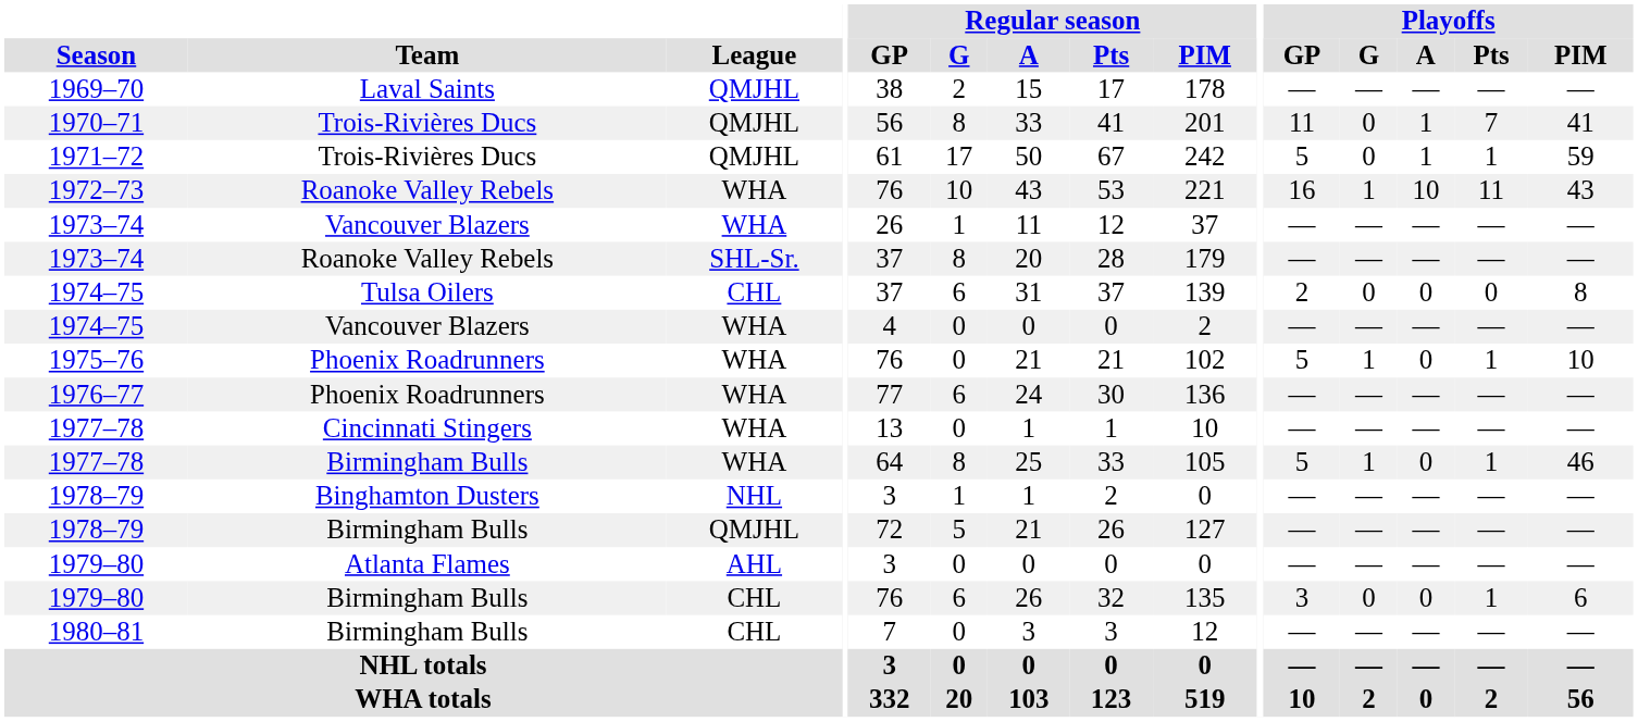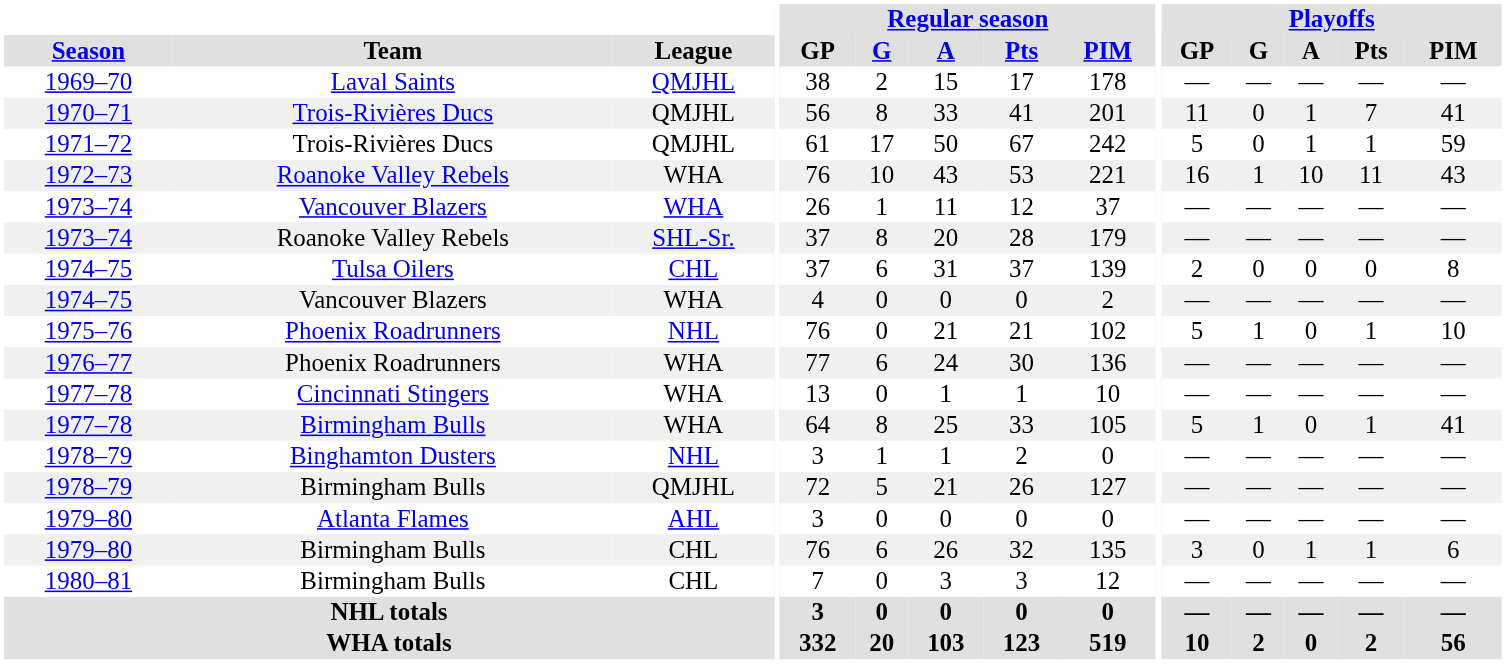 <table border="0" cellpadding="1" cellspacing="0" style="text-align:center; width:60em">
 <tr bgcolor="#e0e0e0">
 <th colspan="3" bgcolor="#ffffff"></th>
 <th rowspan="99" bgcolor="#ffffff"></th>
 <th colspan="5"><a href='#'>Regular season</a></th>
 <th rowspan="99" bgcolor="#ffffff"></th>
 <th colspan="5"><a href='#'>Playoffs</a></th>
 </tr>
 <tr bgcolor="#e0e0e0">
 <th><a href='#'>Season</a></th>
 <th>Team</th>
 <th>League</th>
 <th>GP</th>
 <th><a href='#'>G</a></th>
 <th><a href='#'>A</a></th>
 <th><a href='#'>Pts</a></th>
 <th><a href='#'>PIM</a></th>
 <th>GP</th>
 <th>G</th>
 <th>A</th>
 <th>Pts</th>
 <th>PIM</th>
 </tr>
 <tr>
 <td><a href='#'>1969–70</a></td>
 <td><a href='#'>Laval Saints</a></td>
 <td><a href='#'>QMJHL</a></td>
 <td>38</td>
 <td>2</td>
 <td>15</td>
 <td>17</td>
 <td>178</td>
 <td>—</td>
 <td>—</td>
 <td>—</td>
 <td>—</td>
 <td>—</td>
 </tr>
 <tr bgcolor="#f0f0f0">
 <td><a href='#'>1970–71</a></td>
 <td><a href='#'>Trois-Rivières Ducs</a></td>
 <td>QMJHL</td>
 <td>56</td>
 <td>8</td>
 <td>33</td>
 <td>41</td>
 <td>201</td>
 <td>11</td>
 <td>0</td>
 <td>1</td>
 <td>7</td>
 <td>41</td>
 </tr>
 <tr>
 <td><a href='#'>1971–72</a></td>
 <td>Trois-Rivières Ducs</td>
 <td>QMJHL</td>
 <td>61</td>
 <td>17</td>
 <td>50</td>
 <td>67</td>
 <td>242</td>
 <td>5</td>
 <td>0</td>
 <td>1</td>
 <td>1</td>
 <td>59</td>
 </tr>
 <tr bgcolor="#f0f0f0">
 <td><a href='#'>1972–73</a></td>
 <td><a href='#'>Roanoke Valley Rebels</a></td>
 <td>WHA</td>
 <td>76</td>
 <td>10</td>
 <td>43</td>
 <td>53</td>
 <td>221</td>
 <td>16</td>
 <td>1</td>
 <td>10</td>
 <td>11</td>
 <td>43</td>
 </tr>
 <tr>
 <td><a href='#'>1973–74</a></td>
 <td><a href='#'>Vancouver Blazers</a></td>
 <td><a href='#'>WHA</a></td>
 <td>26</td>
 <td>1</td>
 <td>11</td>
 <td>12</td>
 <td>37</td>
 <td>—</td>
 <td>—</td>
 <td>—</td>
 <td>—</td>
 <td>—</td>
 </tr>
 <tr bgcolor="#f0f0f0">
 <td><a href='#'>1973–74</a></td>
 <td>Roanoke Valley Rebels</td>
 <td><a href='#'>SHL-Sr.</a></td>
 <td>37</td>
 <td>8</td>
 <td>20</td>
 <td>28</td>
 <td>179</td>
 <td>—</td>
 <td>—</td>
 <td>—</td>
 <td>—</td>
 <td>—</td>
 </tr>
 <tr>
 <td><a href='#'>1974–75</a></td>
 <td><a href='#'>Tulsa Oilers</a></td>
 <td><a href='#'>CHL</a></td>
 <td>37</td>
 <td>6</td>
 <td>31</td>
 <td>37</td>
 <td>139</td>
 <td>2</td>
 <td>0</td>
 <td>0</td>
 <td>0</td>
 <td>8</td>
 </tr>
 <tr bgcolor="#f0f0f0">
 <td><a href='#'>1974–75</a></td>
 <td>Vancouver Blazers</td>
 <td>WHA</td>
 <td>4</td>
 <td>0</td>
 <td>0</td>
 <td>0</td>
 <td>2</td>
 <td>—</td>
 <td>—</td>
 <td>—</td>
 <td>—</td>
 <td>—</td>
 </tr>
 <tr>
 <td><a href='#'>1975–76</a></td>
 <td><a href='#'>Phoenix Roadrunners</a></td>
-<td>WHA</td>
+<td><a href='#'>NHL</a></td>
 <td>76</td>
 <td>0</td>
 <td>21</td>
 <td>21</td>
 <td>102</td>
 <td>5</td>
 <td>1</td>
 <td>0</td>
 <td>1</td>
 <td>10</td>
 </tr>
 <tr bgcolor="#f0f0f0">
 <td><a href='#'>1976–77</a></td>
 <td>Phoenix Roadrunners</td>
 <td>WHA</td>
 <td>77</td>
 <td>6</td>
 <td>24</td>
 <td>30</td>
 <td>136</td>
 <td>—</td>
 <td>—</td>
 <td>—</td>
 <td>—</td>
 <td>—</td>
 </tr>
 <tr>
 <td><a href='#'>1977–78</a></td>
 <td><a href='#'>Cincinnati Stingers</a></td>
 <td>WHA</td>
 <td>13</td>
 <td>0</td>
 <td>1</td>
 <td>1</td>
 <td>10</td>
 <td>—</td>
 <td>—</td>
 <td>—</td>
 <td>—</td>
 <td>—</td>
 </tr>
 <tr bgcolor="#f0f0f0">
 <td><a href='#'>1977–78</a></td>
 <td><a href='#'>Birmingham Bulls</a></td>
 <td>WHA</td>
 <td>64</td>
 <td>8</td>
 <td>25</td>
 <td>33</td>
 <td>105</td>
 <td>5</td>
 <td>1</td>
 <td>0</td>
 <td>1</td>
-<td>46</td>
+<td>41</td>
 </tr>
 <tr>
 <td><a href='#'>1978–79</a></td>
 <td><a href='#'>Binghamton Dusters</a></td>
 <td><a href='#'>NHL</a></td>
 <td>3</td>
 <td>1</td>
 <td>1</td>
 <td>2</td>
 <td>0</td>
 <td>—</td>
 <td>—</td>
 <td>—</td>
 <td>—</td>
 <td>—</td>
 </tr>
 <tr bgcolor="#f0f0f0">
 <td><a href='#'>1978–79</a></td>
 <td>Birmingham Bulls</td>
 <td>QMJHL</td>
 <td>72</td>
 <td>5</td>
 <td>21</td>
 <td>26</td>
 <td>127</td>
 <td>—</td>
 <td>—</td>
 <td>—</td>
 <td>—</td>
 <td>—</td>
 </tr>
 <tr>
 <td><a href='#'>1979–80</a></td>
 <td><a href='#'>Atlanta Flames</a></td>
 <td><a href='#'>AHL</a></td>
 <td>3</td>
 <td>0</td>
 <td>0</td>
 <td>0</td>
 <td>0</td>
 <td>—</td>
 <td>—</td>
 <td>—</td>
 <td>—</td>
 <td>—</td>
 </tr>
 <tr bgcolor="#f0f0f0">
 <td><a href='#'>1979–80</a></td>
 <td>Birmingham Bulls</td>
 <td>CHL</td>
 <td>76</td>
 <td>6</td>
 <td>26</td>
 <td>32</td>
 <td>135</td>
 <td>3</td>
 <td>0</td>
-<td>0</td>
+<td>1</td>
 <td>1</td>
 <td>6</td>
 </tr>
 <tr>
 <td><a href='#'>1980–81</a></td>
 <td>Birmingham Bulls</td>
 <td>CHL</td>
 <td>7</td>
 <td>0</td>
 <td>3</td>
 <td>3</td>
 <td>12</td>
 <td>—</td>
 <td>—</td>
 <td>—</td>
 <td>—</td>
 <td>—</td>
 </tr>
 <tr>
 </tr>
 <tr ALIGN="center" bgcolor="#e0e0e0">
 <th colspan="3">NHL totals</th>
 <th ALIGN="center">3</th>
 <th ALIGN="center">0</th>
 <th ALIGN="center">0</th>
 <th ALIGN="center">0</th>
 <th ALIGN="center">0</th>
 <th ALIGN="center">—</th>
 <th ALIGN="center">—</th>
 <th ALIGN="center">—</th>
 <th ALIGN="center">—</th>
 <th ALIGN="center">—</th>
 </tr>
 <tr>
 </tr>
 <tr ALIGN="center" bgcolor="#e0e0e0">
 <th colspan="3">WHA totals</th>
 <th ALIGN="center">332</th>
 <th ALIGN="center">20</th>
 <th ALIGN="center">103</th>
 <th ALIGN="center">123</th>
 <th ALIGN="center">519</th>
 <th ALIGN="center">10</th>
 <th ALIGN="center">2</th>
 <th ALIGN="center">0</th>
 <th ALIGN="center">2</th>
 <th ALIGN="center">56</th>
 </tr>
 </table>
